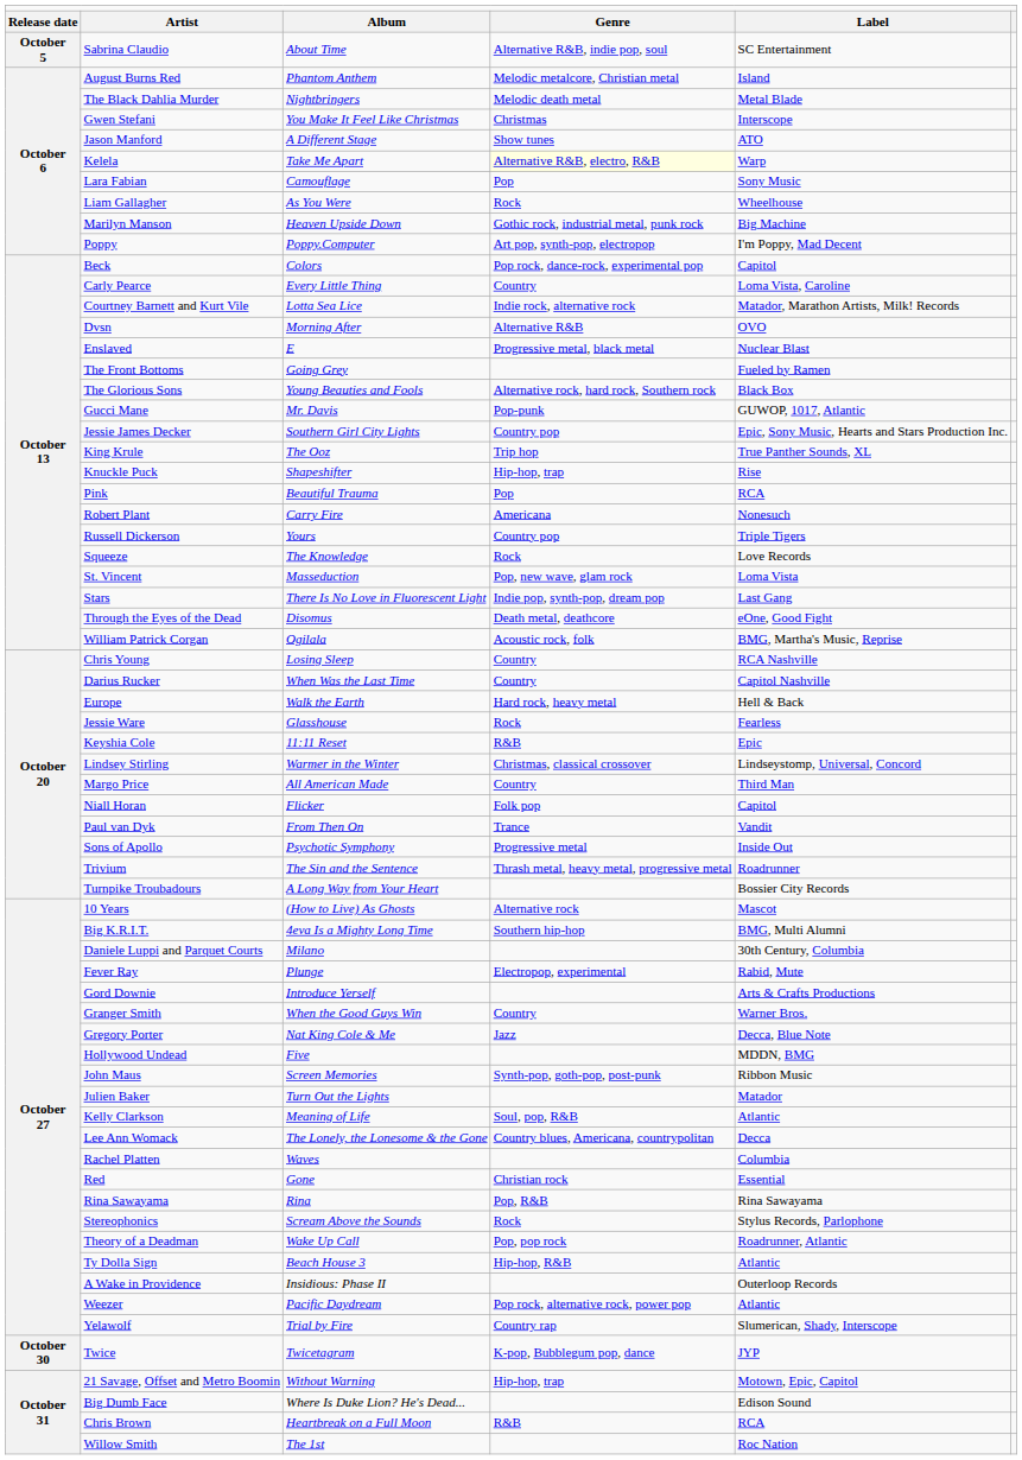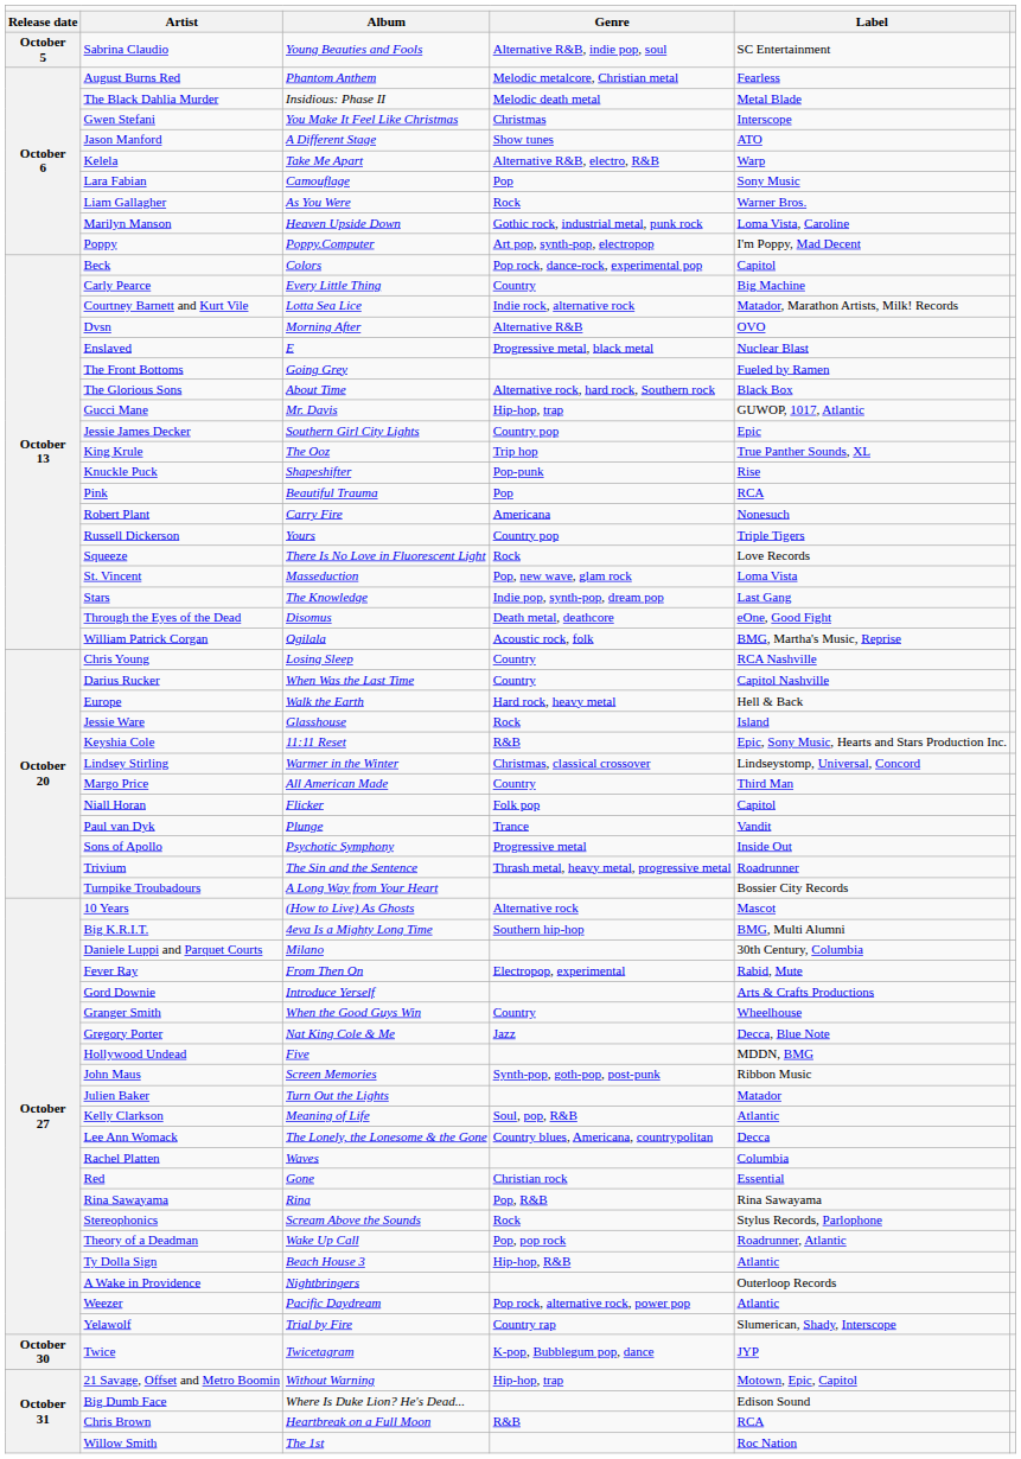 <table class="wikitable plainrowheaders">
 <tr>
 <td colspan="6" style="text-align:center;"></td>
 </tr>
 <tr>
 <th scope="col">Release date</th>
 <th scope="col">Artist</th>
 <th scope="col">Album</th>
 <th scope="col">Genre</th>
 <th scope="col">Label</th>
 <th scope="col"></th>
 </tr>
 <tr>
 <th scope="row" style="text-align:center;">October<br>5</th>
 <td><a href='#'>Sabrina Claudio</a></td>
-<td><em><a href='#'>About Time</a></em></td>
+<td><em><a href='#'>Young Beauties and Fools</a></em></td>
 <td><a href='#'>Alternative R&B</a>, <a href='#'>indie pop</a>, <a href='#'>soul</a></td>
 <td>SC Entertainment</td>
 <td></td>
 </tr>
 <tr>
 <th scope="row" rowspan="9" style="text-align:center;">October<br>6</th>
 <td><a href='#'>August Burns Red</a></td>
 <td><em><a href='#'>Phantom Anthem</a></em></td>
 <td><a href='#'>Melodic metalcore</a>, <a href='#'>Christian metal</a></td>
-<td><a href='#'>Island</a></td>
+<td><a href='#'>Fearless</a></td>
 <td></td>
 </tr>
 <tr>
 <td><a href='#'>The Black Dahlia Murder</a></td>
-<td><em><a href='#'>Nightbringers</a></em></td>
+<td><em>Insidious: Phase II</em></td>
 <td><a href='#'>Melodic death metal</a></td>
 <td><a href='#'>Metal Blade</a></td>
 <td></td>
 </tr>
 <tr>
 <td><a href='#'>Gwen Stefani</a></td>
 <td><em><a href='#'>You Make It Feel Like Christmas</a></em></td>
 <td><a href='#'>Christmas</a></td>
 <td><a href='#'>Interscope</a></td>
 <td></td>
 </tr>
 <tr>
 <td><a href='#'>Jason Manford</a></td>
 <td><em><a href='#'>A Different Stage</a></em></td>
 <td><a href='#'>Show tunes</a></td>
 <td><a href='#'>ATO</a></td>
 <td></td>
 </tr>
 <tr>
 <td><a href='#'>Kelela</a></td>
 <td><em><a href='#'>Take Me Apart</a></em></td>
-<td style="background: lightyellow;"><a href='#'>Alternative R&B</a>, <a href='#'>electro</a>, <a href='#'>R&B</a></td>
+<td><a href='#'>Alternative R&B</a>, <a href='#'>electro</a>, <a href='#'>R&B</a></td>
 <td><a href='#'>Warp</a></td>
 <td></td>
 </tr>
 <tr>
 <td><a href='#'>Lara Fabian</a></td>
 <td><em><a href='#'>Camouflage</a></em></td>
 <td><a href='#'>Pop</a></td>
 <td><a href='#'>Sony Music</a></td>
 <td></td>
 </tr>
 <tr>
 <td><a href='#'>Liam Gallagher</a></td>
 <td><em><a href='#'>As You Were</a></em></td>
 <td><a href='#'>Rock</a></td>
-<td><a href='#'>Wheelhouse</a></td>
+<td><a href='#'>Warner Bros.</a></td>
 <td></td>
 </tr>
 <tr>
 <td><a href='#'>Marilyn Manson</a></td>
 <td><em><a href='#'>Heaven Upside Down</a></em></td>
 <td><a href='#'>Gothic rock</a>, <a href='#'>industrial metal</a>, <a href='#'>punk rock</a></td>
-<td><a href='#'>Big Machine</a></td>
+<td><a href='#'>Loma Vista</a>, <a href='#'>Caroline</a></td>
 <td></td>
 </tr>
 <tr>
 <td><a href='#'>Poppy</a></td>
 <td><em><a href='#'>Poppy.Computer</a></em></td>
 <td><a href='#'>Art pop</a>, <a href='#'>synth-pop</a>, <a href='#'>electropop</a></td>
 <td>I'm Poppy, <a href='#'>Mad Decent</a></td>
 <td></td>
 </tr>
 <tr>
 <th scope="row" rowspan="19" style="text-align:center;">October<br>13</th>
 <td><a href='#'>Beck</a></td>
 <td><em><a href='#'>Colors</a></em></td>
 <td><a href='#'>Pop rock</a>, <a href='#'>dance-rock</a>, <a href='#'>experimental pop</a></td>
 <td><a href='#'>Capitol</a></td>
 <td></td>
 </tr>
 <tr>
 <td><a href='#'>Carly Pearce</a></td>
 <td><em><a href='#'>Every Little Thing</a></em></td>
 <td><a href='#'>Country</a></td>
-<td><a href='#'>Loma Vista</a>, <a href='#'>Caroline</a></td>
+<td><a href='#'>Big Machine</a></td>
 <td></td>
 </tr>
 <tr>
 <td><a href='#'>Courtney Barnett</a> and <a href='#'>Kurt Vile</a></td>
 <td><em><a href='#'>Lotta Sea Lice</a></em></td>
 <td><a href='#'>Indie rock</a>, <a href='#'>alternative rock</a></td>
 <td><a href='#'>Matador</a>, Marathon Artists, Milk! Records</td>
 <td></td>
 </tr>
 <tr>
 <td><a href='#'>Dvsn</a></td>
 <td><em><a href='#'>Morning After</a></em></td>
 <td><a href='#'>Alternative R&B</a></td>
 <td><a href='#'>OVO</a></td>
 <td></td>
 </tr>
 <tr>
 <td><a href='#'>Enslaved</a></td>
 <td><em><a href='#'>E</a></em></td>
 <td><a href='#'>Progressive metal</a>, <a href='#'>black metal</a></td>
 <td><a href='#'>Nuclear Blast</a></td>
 <td></td>
 </tr>
 <tr>
 <td><a href='#'>The Front Bottoms</a></td>
 <td><em><a href='#'>Going Grey</a></em></td>
 <td></td>
 <td><a href='#'>Fueled by Ramen</a></td>
 <td></td>
 </tr>
 <tr>
 <td><a href='#'>The Glorious Sons</a></td>
-<td><em><a href='#'>Young Beauties and Fools</a></em></td>
+<td><em><a href='#'>About Time</a></em></td>
 <td><a href='#'>Alternative rock</a>, <a href='#'>hard rock</a>, <a href='#'>Southern rock</a></td>
 <td><a href='#'>Black Box</a></td>
 <td></td>
 </tr>
 <tr>
 <td><a href='#'>Gucci Mane</a></td>
 <td><em><a href='#'>Mr. Davis</a></em></td>
-<td><a href='#'>Pop-punk</a></td>
+<td><a href='#'>Hip-hop</a>, <a href='#'>trap</a></td>
 <td>GUWOP, <a href='#'>1017</a>, <a href='#'>Atlantic</a></td>
 <td></td>
 </tr>
 <tr>
 <td><a href='#'>Jessie James Decker</a></td>
 <td><em><a href='#'>Southern Girl City Lights</a></em></td>
 <td><a href='#'>Country pop</a></td>
-<td><a href='#'>Epic</a>, <a href='#'>Sony Music</a>, Hearts and Stars Production Inc.</td>
+<td><a href='#'>Epic</a></td>
 <td></td>
 </tr>
 <tr>
 <td><a href='#'>King Krule</a></td>
 <td><em><a href='#'>The Ooz</a></em></td>
 <td><a href='#'>Trip hop</a></td>
 <td><a href='#'>True Panther Sounds</a>, <a href='#'>XL</a></td>
 <td></td>
 </tr>
 <tr>
 <td><a href='#'>Knuckle Puck</a></td>
 <td><em><a href='#'>Shapeshifter</a></em></td>
-<td><a href='#'>Hip-hop</a>, <a href='#'>trap</a></td>
+<td><a href='#'>Pop-punk</a></td>
 <td><a href='#'>Rise</a></td>
 <td></td>
 </tr>
 <tr>
 <td><a href='#'>Pink</a></td>
 <td><em><a href='#'>Beautiful Trauma</a></em></td>
 <td><a href='#'>Pop</a></td>
 <td><a href='#'>RCA</a></td>
 <td></td>
 </tr>
 <tr>
 <td><a href='#'>Robert Plant</a></td>
 <td><em><a href='#'>Carry Fire</a></em></td>
 <td><a href='#'>Americana</a></td>
 <td><a href='#'>Nonesuch</a></td>
 <td></td>
 </tr>
 <tr>
 <td><a href='#'>Russell Dickerson</a></td>
 <td><em><a href='#'>Yours</a></em></td>
 <td><a href='#'>Country pop</a></td>
 <td><a href='#'>Triple Tigers</a></td>
 <td></td>
 </tr>
 <tr>
 <td><a href='#'>Squeeze</a></td>
-<td><em><a href='#'>The Knowledge</a></em></td>
+<td><em><a href='#'>There Is No Love in Fluorescent Light</a></em></td>
 <td><a href='#'>Rock</a></td>
 <td>Love Records</td>
 <td></td>
 </tr>
 <tr>
 <td><a href='#'>St. Vincent</a></td>
 <td><em><a href='#'>Masseduction</a></em></td>
 <td><a href='#'>Pop</a>, <a href='#'>new wave</a>, <a href='#'>glam rock</a></td>
 <td><a href='#'>Loma Vista</a></td>
 <td></td>
 </tr>
 <tr>
 <td><a href='#'>Stars</a></td>
-<td><em><a href='#'>There Is No Love in Fluorescent Light</a></em></td>
+<td><em><a href='#'>The Knowledge</a></em></td>
 <td><a href='#'>Indie pop</a>, <a href='#'>synth-pop</a>, <a href='#'>dream pop</a></td>
 <td><a href='#'>Last Gang</a></td>
 <td></td>
 </tr>
 <tr>
 <td><a href='#'>Through the Eyes of the Dead</a></td>
 <td><em><a href='#'>Disomus</a></em></td>
 <td><a href='#'>Death metal</a>, <a href='#'>deathcore</a></td>
 <td><a href='#'>eOne</a>, <a href='#'>Good Fight</a></td>
 <td></td>
 </tr>
 <tr>
 <td><a href='#'>William Patrick Corgan</a></td>
 <td><em><a href='#'>Ogilala</a></em></td>
 <td><a href='#'>Acoustic rock</a>, <a href='#'>folk</a></td>
 <td><a href='#'>BMG</a>, Martha's Music, <a href='#'>Reprise</a></td>
 <td></td>
 </tr>
 <tr>
 <th scope="row" rowspan="12" style="text-align:center;">October<br>20</th>
 <td><a href='#'>Chris Young</a></td>
 <td><em><a href='#'>Losing Sleep</a></em></td>
 <td><a href='#'>Country</a></td>
 <td><a href='#'>RCA Nashville</a></td>
 <td></td>
 </tr>
 <tr>
 <td><a href='#'>Darius Rucker</a></td>
 <td><em><a href='#'>When Was the Last Time</a></em></td>
 <td><a href='#'>Country</a></td>
 <td><a href='#'>Capitol Nashville</a></td>
 <td></td>
 </tr>
 <tr>
 <td><a href='#'>Europe</a></td>
 <td><em><a href='#'>Walk the Earth</a></em></td>
 <td><a href='#'>Hard rock</a>, <a href='#'>heavy metal</a></td>
 <td>Hell & Back</td>
 <td></td>
 </tr>
 <tr>
 <td><a href='#'>Jessie Ware</a></td>
 <td><em><a href='#'>Glasshouse</a></em></td>
 <td><a href='#'>Rock</a></td>
-<td><a href='#'>Fearless</a></td>
+<td><a href='#'>Island</a></td>
 <td></td>
 </tr>
 <tr>
 <td><a href='#'>Keyshia Cole</a></td>
 <td><em><a href='#'>11:11 Reset</a></em></td>
 <td><a href='#'>R&B</a></td>
-<td><a href='#'>Epic</a></td>
+<td><a href='#'>Epic</a>, <a href='#'>Sony Music</a>, Hearts and Stars Production Inc.</td>
 <td></td>
 </tr>
 <tr>
 <td><a href='#'>Lindsey Stirling</a></td>
 <td><em><a href='#'>Warmer in the Winter</a></em></td>
 <td><a href='#'>Christmas</a>, <a href='#'>classical crossover</a></td>
 <td>Lindseystomp, <a href='#'>Universal</a>, <a href='#'>Concord</a></td>
 <td></td>
 </tr>
 <tr>
 <td><a href='#'>Margo Price</a></td>
 <td><em><a href='#'>All American Made</a></em></td>
 <td><a href='#'>Country</a></td>
 <td><a href='#'>Third Man</a></td>
 <td></td>
 </tr>
 <tr>
 <td><a href='#'>Niall Horan</a></td>
 <td><em><a href='#'>Flicker</a></em></td>
 <td><a href='#'>Folk pop</a></td>
 <td><a href='#'>Capitol</a></td>
 <td></td>
 </tr>
 <tr>
 <td><a href='#'>Paul van Dyk</a></td>
-<td><em><a href='#'>From Then On</a></em></td>
+<td><em><a href='#'>Plunge</a></em></td>
 <td><a href='#'>Trance</a></td>
 <td><a href='#'>Vandit</a></td>
 <td></td>
 </tr>
 <tr>
 <td><a href='#'>Sons of Apollo</a></td>
 <td><em><a href='#'>Psychotic Symphony</a></em></td>
 <td><a href='#'>Progressive metal</a></td>
 <td><a href='#'>Inside Out</a></td>
 <td></td>
 </tr>
 <tr>
 <td><a href='#'>Trivium</a></td>
 <td><em><a href='#'>The Sin and the Sentence</a></em></td>
 <td><a href='#'>Thrash metal</a>, <a href='#'>heavy metal</a>, <a href='#'>progressive metal</a></td>
 <td><a href='#'>Roadrunner</a></td>
 <td></td>
 </tr>
 <tr>
 <td><a href='#'>Turnpike Troubadours</a></td>
 <td><em><a href='#'>A Long Way from Your Heart</a></em></td>
 <td></td>
 <td>Bossier City Records</td>
 <td></td>
 </tr>
 <tr>
 <th scope="row" rowspan="21" style="text-align:center;">October<br>27</th>
 <td><a href='#'>10 Years</a></td>
 <td><em><a href='#'>(How to Live) As Ghosts</a></em></td>
 <td><a href='#'>Alternative rock</a></td>
 <td><a href='#'>Mascot</a></td>
 <td></td>
 </tr>
 <tr>
 <td><a href='#'>Big K.R.I.T.</a></td>
 <td><em><a href='#'>4eva Is a Mighty Long Time</a></em></td>
 <td><a href='#'>Southern hip-hop</a></td>
 <td><a href='#'>BMG</a>, Multi Alumni</td>
 <td></td>
 </tr>
 <tr>
 <td><a href='#'>Daniele Luppi</a> and <a href='#'>Parquet Courts</a></td>
 <td><em><a href='#'>Milano</a></em></td>
 <td></td>
 <td>30th Century, <a href='#'>Columbia</a></td>
 <td></td>
 </tr>
 <tr>
 <td><a href='#'>Fever Ray</a></td>
-<td><em><a href='#'>Plunge</a></em></td>
+<td><em><a href='#'>From Then On</a></em></td>
 <td><a href='#'>Electropop</a>, <a href='#'>experimental</a></td>
 <td><a href='#'>Rabid</a>, <a href='#'>Mute</a></td>
 <td></td>
 </tr>
 <tr>
 <td><a href='#'>Gord Downie</a></td>
 <td><em><a href='#'>Introduce Yerself</a></em></td>
 <td></td>
 <td><a href='#'>Arts & Crafts Productions</a></td>
 <td></td>
 </tr>
 <tr>
 <td><a href='#'>Granger Smith</a></td>
 <td><em><a href='#'>When the Good Guys Win</a></em></td>
 <td><a href='#'>Country</a></td>
-<td><a href='#'>Warner Bros.</a></td>
+<td><a href='#'>Wheelhouse</a></td>
 <td></td>
 </tr>
 <tr>
 <td><a href='#'>Gregory Porter</a></td>
 <td><em><a href='#'>Nat King Cole & Me</a></em></td>
 <td><a href='#'>Jazz</a></td>
 <td><a href='#'>Decca</a>, <a href='#'>Blue Note</a></td>
 <td></td>
 </tr>
 <tr>
 <td><a href='#'>Hollywood Undead</a></td>
 <td><em><a href='#'>Five</a></em></td>
 <td></td>
 <td>MDDN, <a href='#'>BMG</a></td>
 <td></td>
 </tr>
 <tr>
 <td><a href='#'>John Maus</a></td>
 <td><em><a href='#'>Screen Memories</a></em></td>
 <td><a href='#'>Synth-pop</a>, <a href='#'>goth-pop</a>, <a href='#'>post-punk</a></td>
 <td>Ribbon Music</td>
 <td></td>
 </tr>
 <tr>
 <td><a href='#'>Julien Baker</a></td>
 <td><em><a href='#'>Turn Out the Lights</a></em></td>
 <td></td>
 <td><a href='#'>Matador</a></td>
 <td></td>
 </tr>
 <tr>
 <td><a href='#'>Kelly Clarkson</a></td>
 <td><em><a href='#'>Meaning of Life</a></em></td>
 <td><a href='#'>Soul</a>, <a href='#'>pop</a>, <a href='#'>R&B</a></td>
 <td><a href='#'>Atlantic</a></td>
 <td></td>
 </tr>
 <tr>
 <td><a href='#'>Lee Ann Womack</a></td>
 <td><em><a href='#'>The Lonely, the Lonesome & the Gone</a></em></td>
 <td><a href='#'>Country blues</a>, <a href='#'>Americana</a>, <a href='#'>countrypolitan</a></td>
 <td><a href='#'>Decca</a></td>
 <td></td>
 </tr>
 <tr>
 <td><a href='#'>Rachel Platten</a></td>
 <td><em><a href='#'>Waves</a></em></td>
 <td></td>
 <td><a href='#'>Columbia</a></td>
 <td></td>
 </tr>
 <tr>
 <td><a href='#'>Red</a></td>
 <td><em><a href='#'>Gone</a></em></td>
 <td><a href='#'>Christian rock</a></td>
 <td><a href='#'>Essential</a></td>
 <td></td>
 </tr>
 <tr>
 <td><a href='#'>Rina Sawayama</a></td>
 <td><em><a href='#'>Rina</a></em></td>
 <td><a href='#'>Pop</a>, <a href='#'>R&B</a></td>
 <td>Rina Sawayama</td>
 <td></td>
 </tr>
 <tr>
 <td><a href='#'>Stereophonics</a></td>
 <td><em><a href='#'>Scream Above the Sounds</a></em></td>
 <td><a href='#'>Rock</a></td>
 <td>Stylus Records, <a href='#'>Parlophone</a></td>
 <td></td>
 </tr>
 <tr>
 <td><a href='#'>Theory of a Deadman</a></td>
 <td><em><a href='#'>Wake Up Call</a></em></td>
 <td><a href='#'>Pop</a>, <a href='#'>pop rock</a></td>
 <td><a href='#'>Roadrunner</a>, <a href='#'>Atlantic</a></td>
 <td></td>
 </tr>
 <tr>
 <td><a href='#'>Ty Dolla Sign</a></td>
 <td><em><a href='#'>Beach House 3</a></em></td>
 <td><a href='#'>Hip-hop</a>, <a href='#'>R&B</a></td>
 <td><a href='#'>Atlantic</a></td>
 <td></td>
 </tr>
 <tr>
 <td><a href='#'>A Wake in Providence</a></td>
-<td><em>Insidious: Phase II</em></td>
+<td><em><a href='#'>Nightbringers</a></em></td>
 <td></td>
 <td>Outerloop Records</td>
 <td></td>
 </tr>
 <tr>
 <td><a href='#'>Weezer</a></td>
 <td><em><a href='#'>Pacific Daydream</a></em></td>
 <td><a href='#'>Pop rock</a>, <a href='#'>alternative rock</a>, <a href='#'>power pop</a></td>
 <td><a href='#'>Atlantic</a></td>
 <td></td>
 </tr>
 <tr>
 <td><a href='#'>Yelawolf</a></td>
 <td><em><a href='#'>Trial by Fire</a></em></td>
 <td><a href='#'>Country rap</a></td>
 <td>Slumerican, <a href='#'>Shady</a>, <a href='#'>Interscope</a></td>
 <td></td>
 </tr>
 <tr>
 <th scope="row" style="text-align:center;">October<br>30</th>
 <td><a href='#'>Twice</a></td>
 <td><em><a href='#'>Twicetagram</a></em></td>
 <td><a href='#'>K-pop</a>, <a href='#'>Bubblegum pop</a>, <a href='#'>dance</a></td>
 <td><a href='#'>JYP</a></td>
 <td></td>
 </tr>
 <tr>
 <th scope="row" rowspan="4" style="text-align:center;">October<br>31</th>
 <td><a href='#'>21 Savage</a>, <a href='#'>Offset</a> and <a href='#'>Metro Boomin</a></td>
 <td><em><a href='#'>Without Warning</a></em></td>
 <td><a href='#'>Hip-hop</a>, <a href='#'>trap</a></td>
 <td><a href='#'>Motown</a>, <a href='#'>Epic</a>, <a href='#'>Capitol</a></td>
 <td></td>
 </tr>
 <tr>
 <td><a href='#'>Big Dumb Face</a></td>
 <td><em>Where Is Duke Lion? He's Dead...</em></td>
 <td></td>
 <td>Edison Sound</td>
 <td></td>
 </tr>
 <tr>
 <td><a href='#'>Chris Brown</a></td>
 <td><em><a href='#'>Heartbreak on a Full Moon</a></em></td>
 <td><a href='#'>R&B</a></td>
 <td><a href='#'>RCA</a></td>
 <td></td>
 </tr>
 <tr>
 <td><a href='#'>Willow Smith</a></td>
 <td><em><a href='#'>The 1st</a></em></td>
 <td></td>
 <td><a href='#'>Roc Nation</a></td>
 <td></td>
 </tr>
 </table>
